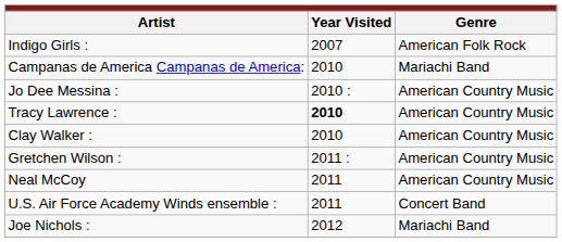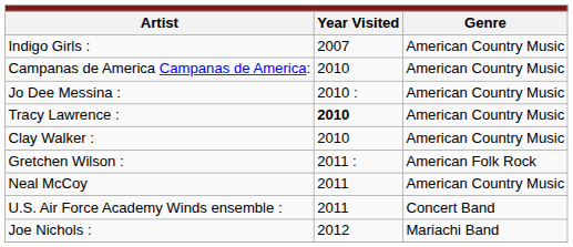 <table class="wikitable">
 <tr>
 <th ! colspan="5" style="background:#841617"></th>
 </tr>
 <tr>
 <th>Artist</th>
 <th>Year Visited</th>
 <th>Genre</th>
 </tr>
 <tr>
 <td>Indigo Girls :</td>
 <td>2007</td>
-<td>American Folk Rock</td>
+<td>American Country Music</td>
 </tr>
 <tr>
 <td>Campanas de America <a href='#'>Campanas de America</a>:</td>
 <td>2010</td>
-<td>Mariachi Band</td>
+<td>American Country Music</td>
 </tr>
 <tr>
 <td>Jo Dee Messina :</td>
 <td>2010 :</td>
 <td>American Country Music</td>
 </tr>
 <tr>
 <td>Tracy Lawrence :</td>
 <td><strong>2010</strong></td>
 <td>American Country Music</td>
 </tr>
 <tr>
 <td>Clay Walker :</td>
 <td>2010</td>
 <td>American Country Music</td>
 </tr>
 <tr>
 <td>Gretchen Wilson :</td>
 <td>2011 :</td>
-<td>American Country Music</td>
+<td>American Folk Rock</td>
 </tr>
 <tr>
 <td>Neal McCoy</td>
 <td>2011</td>
 <td>American Country Music</td>
 </tr>
 <tr>
 <td>U.S. Air Force Academy Winds ensemble :</td>
 <td>2011</td>
 <td>Concert Band</td>
 </tr>
 <tr>
 <td>Joe Nichols :</td>
 <td>2012</td>
 <td>Mariachi Band</td>
 </tr>
 <tr>
 </tr>
 </table>
